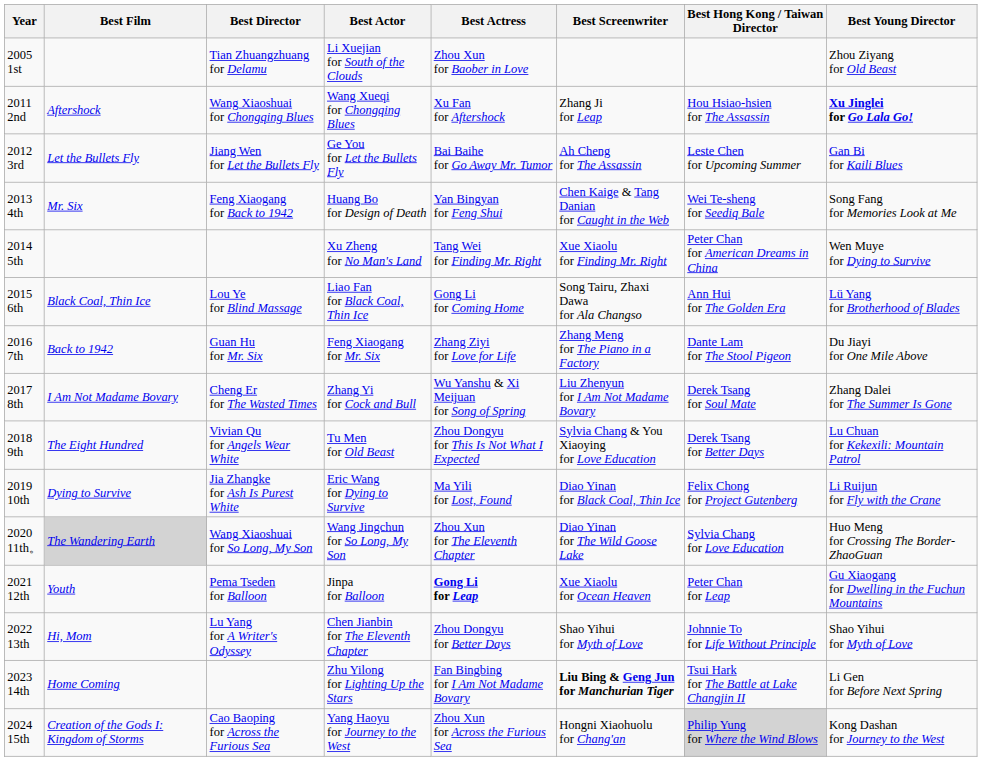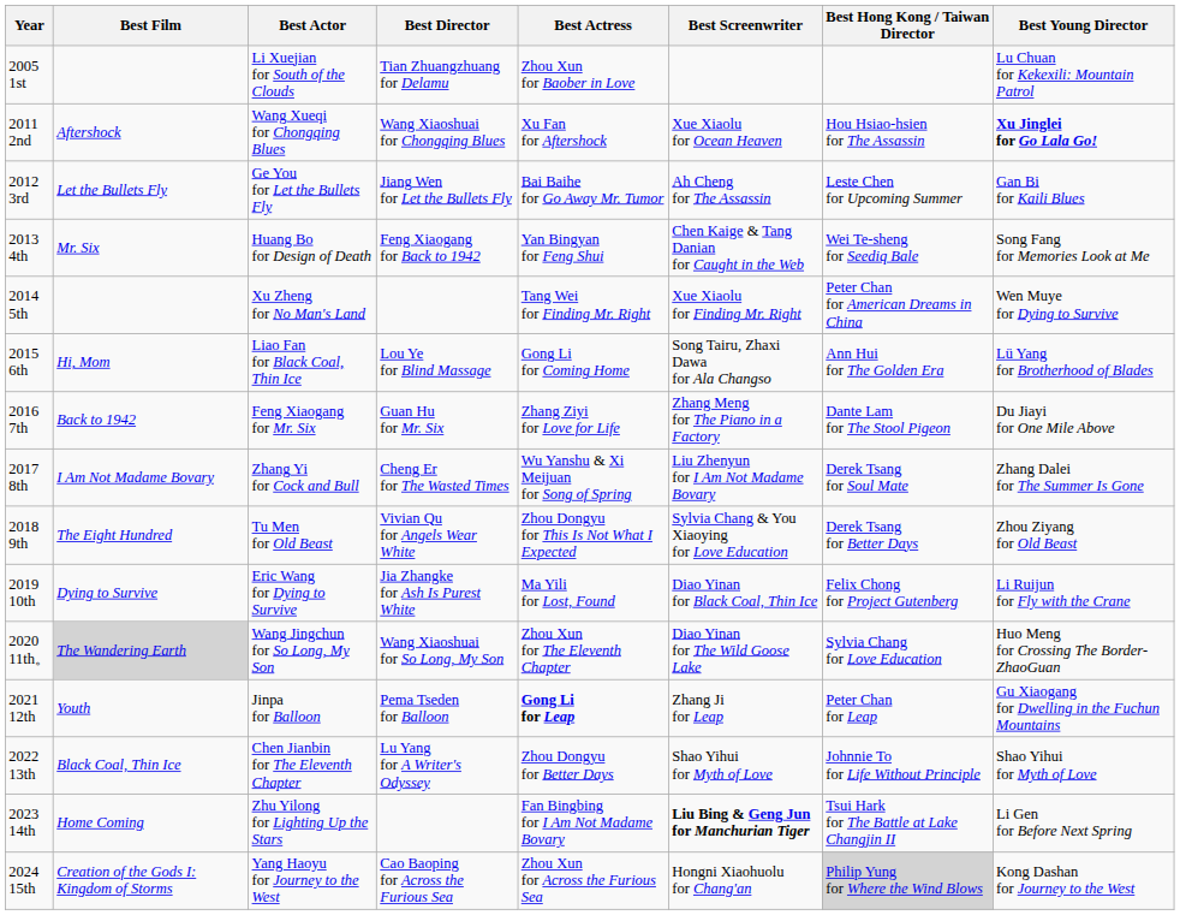 <table style="margin:0auto;" class="wikitable">
 <tr>
 <th>Year</th>
 <th>Best Film</th>
+<th>Best Actor</th>
 <th>Best Director</th>
-<th>Best Actor</th>
 <th>Best Actress</th>
 <th>Best Screenwriter</th>
 <th>Best Hong Kong / Taiwan Director</th>
 <th>Best Young Director</th>
 </tr>
 <tr>
 <td>2005<br>1st</td>
 <td></td>
+<td><a href='#'>Li Xuejian</a><br>for <em><a href='#'>South of the Clouds</a></em></td>
 <td><a href='#'>Tian Zhuangzhuang</a><br>for <em><a href='#'>Delamu</a></em></td>
-<td><a href='#'>Li Xuejian</a><br>for <em><a href='#'>South of the Clouds</a></em></td>
 <td><a href='#'>Zhou Xun</a><br>for <em><a href='#'>Baober in Love</a></em></td>
 <td></td>
 <td></td>
-<td>Zhou Ziyang<br>for <em><a href='#'>Old Beast</a></em></td>
+<td><a href='#'>Lu Chuan</a><br>for <em><a href='#'>Kekexili: Mountain Patrol</a></em></td>
 </tr>
 <tr>
 <td>2011<br>2nd</td>
 <td><em><a href='#'>Aftershock</a></em></td>
+<td><a href='#'>Wang Xueqi</a><br>for <em><a href='#'>Chongqing Blues</a></em></td>
 <td><a href='#'>Wang Xiaoshuai</a><br>for <em><a href='#'>Chongqing Blues</a></em></td>
-<td><a href='#'>Wang Xueqi</a><br>for <em><a href='#'>Chongqing Blues</a></em></td>
 <td><a href='#'>Xu Fan</a><br>for <em><a href='#'>Aftershock</a></em></td>
-<td>Zhang Ji<br> for <em><a href='#'>Leap</a></em></td>
+<td><a href='#'>Xue Xiaolu</a><br>for <em><a href='#'>Ocean Heaven</a></em></td>
 <td> <a href='#'>Hou Hsiao-hsien</a><br>for <em><a href='#'>The Assassin</a></em></td>
 <td><strong><a href='#'>Xu Jinglei</a><br>for <em><a href='#'>Go Lala Go!</a></em></strong></td>
 </tr>
 <tr>
 <td>2012<br>3rd</td>
 <td><em><a href='#'>Let the Bullets Fly</a></em></td>
+<td><a href='#'>Ge You</a><br>for <em><a href='#'>Let the Bullets Fly</a></em></td>
 <td><a href='#'>Jiang Wen</a><br>for <em><a href='#'>Let the Bullets Fly</a></em></td>
-<td><a href='#'>Ge You</a><br>for <em><a href='#'>Let the Bullets Fly</a></em></td>
 <td><a href='#'>Bai Baihe</a><br>for <em><a href='#'>Go Away Mr. Tumor</a></em></td>
 <td><a href='#'>Ah Cheng</a><br>for <em><a href='#'>The Assassin</a></em></td>
 <td><a href='#'>Leste Chen</a> <br>for <em>Upcoming Summer</em></td>
 <td><a href='#'>Gan Bi</a><br>for <em><a href='#'>Kaili Blues</a></em></td>
 </tr>
 <tr>
 <td>2013<br>4th</td>
 <td><em><a href='#'>Mr. Six</a></em></td>
+<td><a href='#'>Huang Bo</a><br>for <em>Design of Death</em></td>
 <td><a href='#'>Feng Xiaogang</a><br>for <em><a href='#'>Back to 1942</a></em></td>
-<td><a href='#'>Huang Bo</a><br>for <em>Design of Death</em></td>
 <td><a href='#'>Yan Bingyan</a><br>for <em><a href='#'>Feng Shui</a></em></td>
 <td><a href='#'>Chen Kaige</a> & <a href='#'>Tang Danian</a><br>for <em><a href='#'>Caught in the Web</a></em></td>
 <td> <a href='#'>Wei Te-sheng</a><br>for <em><a href='#'>Seediq Bale</a></em></td>
 <td>Song Fang<br>for <em>Memories Look at Me</em></td>
 </tr>
 <tr>
 <td>2014<br>5th</td>
 <td></td>
+<td><a href='#'>Xu Zheng</a><br>for <em><a href='#'>No Man's Land</a></em></td>
 <td></td>
-<td><a href='#'>Xu Zheng</a><br>for <em><a href='#'>No Man's Land</a></em></td>
 <td><a href='#'>Tang Wei</a><br>for <em><a href='#'>Finding Mr. Right</a></em></td>
 <td><a href='#'>Xue Xiaolu</a><br>for <em><a href='#'>Finding Mr. Right</a></em></td>
 <td> <a href='#'>Peter Chan</a><br>for <em><a href='#'>American Dreams in China</a></em></td>
 <td>Wen Muye<br>for <em><a href='#'>Dying to Survive</a></em></td>
 </tr>
 <tr>
 <td>2015<br>6th</td>
-<td><em><a href='#'>Black Coal, Thin Ice</a></em></td>
+<td><em><a href='#'>Hi, Mom</a></em></td>
+<td><a href='#'>Liao Fan</a><br>for <em><a href='#'>Black Coal, Thin Ice</a></em></td>
 <td><a href='#'>Lou Ye</a><br>for <em><a href='#'>Blind Massage</a></em></td>
-<td><a href='#'>Liao Fan</a><br>for <em><a href='#'>Black Coal, Thin Ice</a></em></td>
 <td><a href='#'>Gong Li</a><br>for <em><a href='#'>Coming Home</a></em></td>
 <td>Song Tairu, Zhaxi Dawa<br> for <em>Ala Changso</em></td>
 <td> <a href='#'>Ann Hui</a><br>for <em><a href='#'>The Golden Era</a></em></td>
 <td><a href='#'>Lü Yang</a><br>for <em><a href='#'>Brotherhood of Blades</a></em></td>
 </tr>
 <tr>
 <td>2016<br>7th</td>
 <td><em><a href='#'>Back to 1942</a></em></td>
+<td><a href='#'>Feng Xiaogang</a><br>for <em><a href='#'>Mr. Six</a></em></td>
 <td><a href='#'>Guan Hu</a><br>for <em><a href='#'>Mr. Six</a></em></td>
-<td><a href='#'>Feng Xiaogang</a><br>for <em><a href='#'>Mr. Six</a></em></td>
 <td><a href='#'>Zhang Ziyi</a><br>for <em><a href='#'>Love for Life</a></em></td>
 <td><a href='#'>Zhang Meng</a><br>for <em><a href='#'>The Piano in a Factory</a></em></td>
 <td> <a href='#'>Dante Lam</a><br>for <em><a href='#'>The Stool Pigeon</a></em></td>
 <td>Du Jiayi<br>for <em>One Mile Above</em></td>
 </tr>
 <tr>
 <td>2017<br>8th</td>
 <td><em><a href='#'>I Am Not Madame Bovary</a></em></td>
+<td><a href='#'>Zhang Yi</a><br>for <em><a href='#'>Cock and Bull</a></em></td>
 <td><a href='#'>Cheng Er</a><br> for <em><a href='#'>The Wasted Times</a></em></td>
-<td><a href='#'>Zhang Yi</a><br>for <em><a href='#'>Cock and Bull</a></em></td>
 <td><a href='#'>Wu Yanshu</a> & <a href='#'>Xi Meijuan</a><br>for <em><a href='#'>Song of Spring</a></em></td>
 <td><a href='#'>Liu Zhenyun</a><br> for <em><a href='#'>I Am Not Madame Bovary</a></em></td>
 <td> <a href='#'>Derek Tsang</a><br> for <em><a href='#'>Soul Mate</a></em></td>
 <td>Zhang Dalei<br>for <em><a href='#'>The Summer Is Gone</a></em></td>
 </tr>
 <tr>
 <td>2018<br>9th</td>
 <td><em><a href='#'>The Eight Hundred</a></em></td>
+<td><a href='#'>Tu Men</a><br>for <em><a href='#'>Old Beast</a></em></td>
 <td><a href='#'>Vivian Qu</a><br>for <em><a href='#'>Angels Wear White</a></em></td>
-<td><a href='#'>Tu Men</a><br>for <em><a href='#'>Old Beast</a></em></td>
 <td><a href='#'>Zhou Dongyu</a><br>for <em><a href='#'>This Is Not What I Expected</a></em></td>
 <td><a href='#'>Sylvia Chang</a> & You Xiaoying<br>for <em><a href='#'>Love Education</a></em></td>
 <td><a href='#'>Derek Tsang</a> <br>for <em><a href='#'>Better Days</a></em></td>
-<td><a href='#'>Lu Chuan</a><br>for <em><a href='#'>Kekexili: Mountain Patrol</a></em></td>
+<td>Zhou Ziyang<br>for <em><a href='#'>Old Beast</a></em></td>
 </tr>
 <tr>
 <td>2019<br>10th</td>
 <td><em><a href='#'>Dying to Survive</a></em></td>
+<td><a href='#'>Eric Wang</a><br>for <em><a href='#'>Dying to Survive</a></em></td>
 <td><a href='#'>Jia Zhangke</a><br>for <em><a href='#'>Ash Is Purest White</a></em></td>
-<td><a href='#'>Eric Wang</a><br>for <em><a href='#'>Dying to Survive</a></em></td>
 <td><a href='#'>Ma Yili</a><br>for <em><a href='#'>Lost, Found</a></em></td>
 <td><a href='#'>Diao Yinan</a><br>for <em><a href='#'>Black Coal, Thin Ice</a></em></td>
 <td><a href='#'>Felix Chong</a> <br> for <em><a href='#'>Project Gutenberg</a></em></td>
 <td><a href='#'>Li Ruijun</a><br>for <em><a href='#'>Fly with the Crane</a></em></td>
 </tr>
 <tr>
 <td>2020<br>11th。</td>
 <td style="background: lightgrey;"><em><a href='#'>The Wandering Earth</a></em></td>
+<td><a href='#'>Wang Jingchun</a><br>for <em><a href='#'>So Long, My Son</a></em></td>
 <td><a href='#'>Wang Xiaoshuai</a><br>for <em><a href='#'>So Long, My Son</a></em></td>
-<td><a href='#'>Wang Jingchun</a><br>for <em><a href='#'>So Long, My Son</a></em></td>
 <td><a href='#'>Zhou Xun</a><br>for <em><a href='#'>The Eleventh Chapter</a></em></td>
 <td><a href='#'>Diao Yinan</a><br> for <em><a href='#'>The Wild Goose Lake</a></em></td>
 <td> <a href='#'>Sylvia Chang</a><br>for <em><a href='#'>Love Education</a></em></td>
 <td>Huo Meng<br>for <em>Crossing The Border-ZhaoGuan</em></td>
 </tr>
 <tr>
 <td>2021<br>12th</td>
 <td><em><a href='#'>Youth</a></em></td>
+<td>Jinpa<br>for <em><a href='#'>Balloon</a></em></td>
 <td><a href='#'>Pema Tseden</a><br>for <em><a href='#'>Balloon</a></em></td>
-<td>Jinpa<br>for <em><a href='#'>Balloon</a></em></td>
 <td><strong><a href='#'>Gong Li</a><br>for <em><a href='#'>Leap</a></em></strong></td>
-<td><a href='#'>Xue Xiaolu</a><br>for <em><a href='#'>Ocean Heaven</a></em></td>
+<td>Zhang Ji<br> for <em><a href='#'>Leap</a></em></td>
 <td><a href='#'>Peter Chan</a> <br>for <em><a href='#'>Leap</a></em></td>
 <td><a href='#'>Gu Xiaogang</a><br> for <em><a href='#'>Dwelling in the Fuchun Mountains</a></em></td>
 </tr>
 <tr>
 <td>2022<br>13th</td>
-<td><em><a href='#'>Hi, Mom</a></em></td>
+<td><em><a href='#'>Black Coal, Thin Ice</a></em></td>
+<td><a href='#'>Chen Jianbin</a><br>for <em><a href='#'>The Eleventh Chapter</a></em></td>
 <td><a href='#'>Lu Yang</a><br>for <em><a href='#'>A Writer's Odyssey</a></em></td>
-<td><a href='#'>Chen Jianbin</a><br>for <em><a href='#'>The Eleventh Chapter</a></em></td>
 <td><a href='#'>Zhou Dongyu</a><br>for <em><a href='#'>Better Days</a></em></td>
 <td>Shao Yihui<br> for <em><a href='#'>Myth of Love</a></em></td>
 <td> <a href='#'>Johnnie To</a><br>for <em><a href='#'>Life Without Principle</a></em></td>
 <td>Shao Yihui<br> for <em><a href='#'>Myth of Love</a></em></td>
 </tr>
 <tr>
 <td>2023<br>14th</td>
 <td><em><a href='#'>Home Coming</a></em></td>
+<td><a href='#'>Zhu Yilong</a><br>for <em><a href='#'>Lighting Up the Stars</a></em></td>
 <td></td>
-<td><a href='#'>Zhu Yilong</a><br>for <em><a href='#'>Lighting Up the Stars</a></em></td>
 <td><a href='#'>Fan Bingbing</a><br>for <em><a href='#'>I Am Not Madame Bovary</a></em></td>
 <td><strong>Liu Bing & <a href='#'>Geng Jun</a><br> for <em>Manchurian Tiger</em></strong></td>
 <td><a href='#'>Tsui Hark</a> <br>for <em><a href='#'>The Battle at Lake Changjin II</a></em></td>
 <td>Li Gen<br> for <em>Before Next Spring</em></td>
 </tr>
 <tr>
 <td>2024<br>15th</td>
 <td><em><a href='#'>Creation of the Gods I: Kingdom of Storms</a></em></td>
+<td><a href='#'>Yang Haoyu</a><br>for <em><a href='#'>Journey to the West</a></em></td>
 <td><a href='#'>Cao Baoping</a><br>for <em><a href='#'>Across the Furious Sea</a></em></td>
-<td><a href='#'>Yang Haoyu</a><br>for <em><a href='#'>Journey to the West</a></em></td>
 <td><a href='#'>Zhou Xun</a><br>for <em><a href='#'>Across the Furious Sea</a></em></td>
 <td>Hongni Xiaohuolu<br> for <em><a href='#'>Chang'an</a></em></td>
 <td style="background: lightgrey;"><a href='#'>Philip Yung</a> <br>for <em><a href='#'>Where the Wind Blows</a></em></td>
 <td>Kong Dashan<br> for <em><a href='#'>Journey to the West</a></em></td>
 </tr>
 </table>
